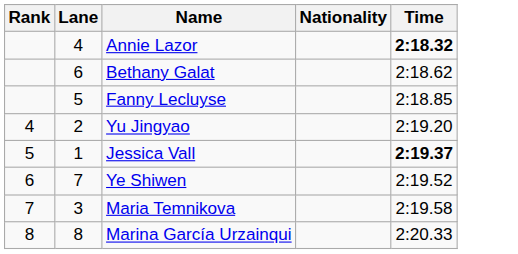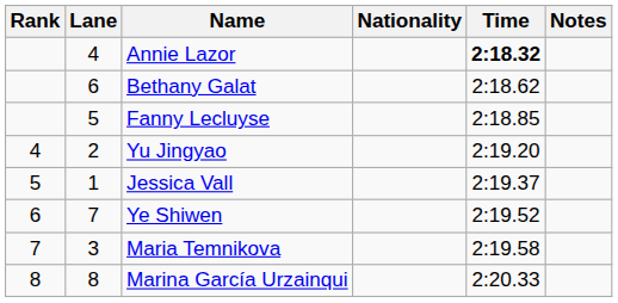 <table class="wikitable sortable" style="text-align:center">
 <tr>
 <th>Rank</th>
 <th>Lane</th>
 <th>Name</th>
 <th>Nationality</th>
 <th>Time</th>
+<th>Notes</th>
 </tr>
 <tr>
 <td></td>
 <td>4</td>
 <td align=left><a href='#'>Annie Lazor</a></td>
 <td align=left></td>
 <td><strong>2:18.32</strong></td>
+<td></td>
 </tr>
 <tr>
 <td></td>
 <td>6</td>
 <td align=left><a href='#'>Bethany Galat</a></td>
 <td align=left></td>
 <td>2:18.62</td>
+<td></td>
 </tr>
 <tr>
 <td></td>
 <td>5</td>
 <td align=left><a href='#'>Fanny Lecluyse</a></td>
 <td align=left></td>
 <td>2:18.85</td>
+<td></td>
 </tr>
 <tr>
 <td>4</td>
 <td>2</td>
 <td align=left><a href='#'>Yu Jingyao</a></td>
 <td align=left></td>
 <td>2:19.20</td>
+<td></td>
 </tr>
 <tr>
 <td>5</td>
 <td>1</td>
 <td align=left><a href='#'>Jessica Vall</a></td>
 <td align=left></td>
-<td><strong>2:19.37</strong></td>
+<td>2:19.37</td>
+<td></td>
 </tr>
 <tr>
 <td>6</td>
 <td>7</td>
 <td align=left><a href='#'>Ye Shiwen</a></td>
 <td align=left></td>
 <td>2:19.52</td>
+<td></td>
 </tr>
 <tr>
 <td>7</td>
 <td>3</td>
 <td align=left><a href='#'>Maria Temnikova</a></td>
 <td align=left></td>
 <td>2:19.58</td>
+<td></td>
 </tr>
 <tr>
 <td>8</td>
 <td>8</td>
 <td align=left><a href='#'>Marina García Urzainqui</a></td>
 <td align=left></td>
 <td>2:20.33</td>
+<td></td>
 </tr>
 </table>
